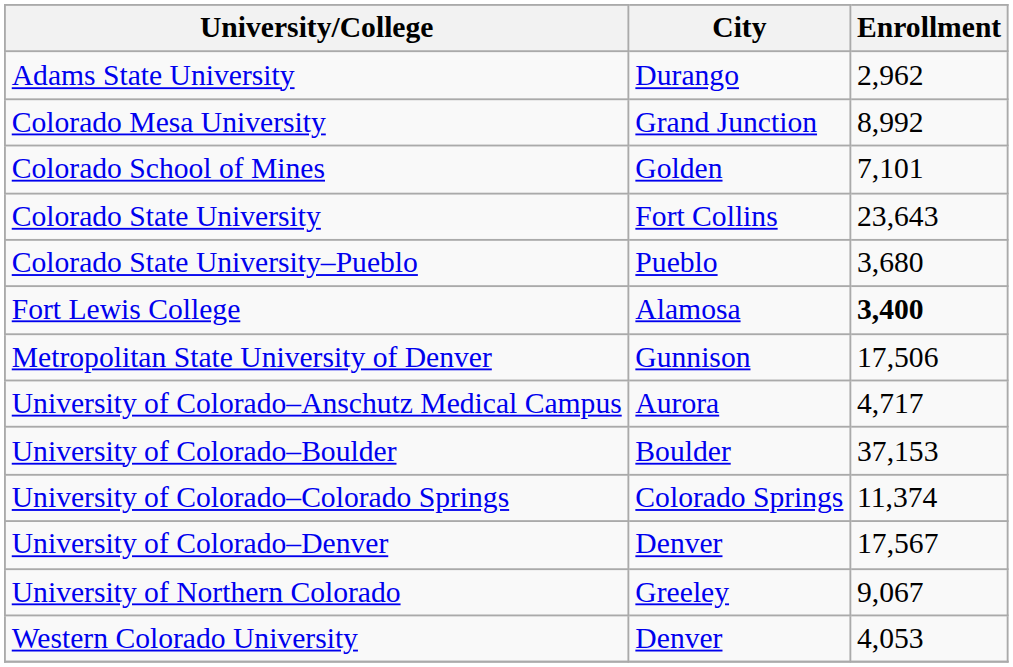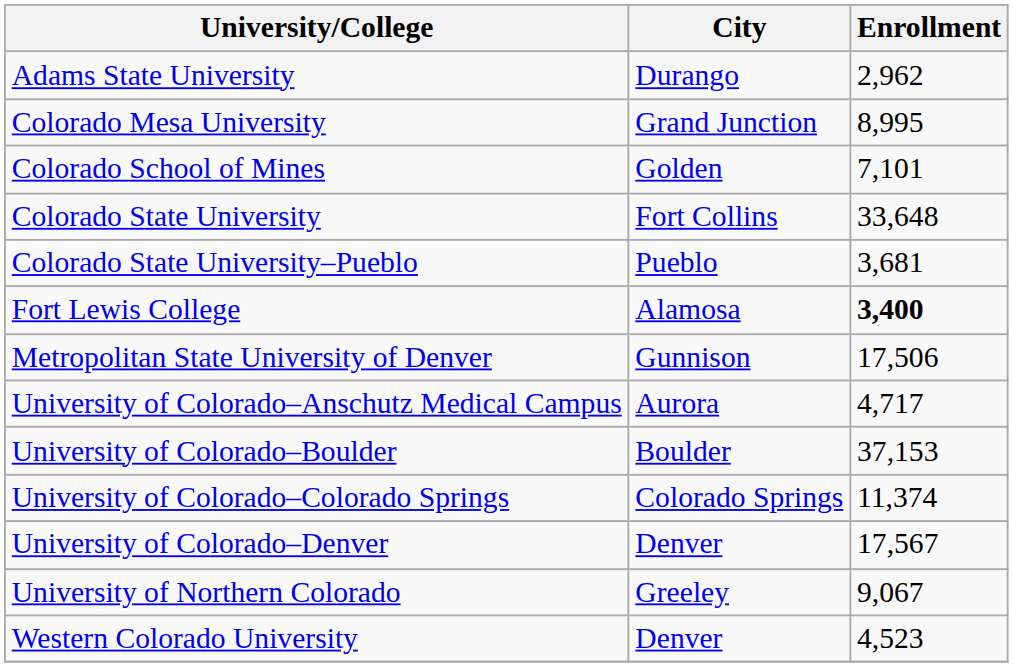 <table class="wikitable sortable">
 <tr>
 <th>University/College</th>
 <th>City</th>
 <th>Enrollment</th>
 </tr>
 <tr>
 <td><a href='#'>Adams State University</a></td>
 <td><a href='#'>Durango</a></td>
 <td>2,962</td>
 </tr>
 <tr>
 <td><a href='#'>Colorado Mesa University</a></td>
 <td><a href='#'>Grand Junction</a></td>
-<td>8,992</td>
+<td>8,995</td>
 </tr>
 <tr>
 <td><a href='#'>Colorado School of Mines</a></td>
 <td><a href='#'>Golden</a></td>
 <td>7,101</td>
 </tr>
 <tr>
 <td><a href='#'>Colorado State University</a></td>
 <td><a href='#'>Fort Collins</a></td>
-<td>23,643</td>
+<td>33,648</td>
 </tr>
 <tr>
 <td><a href='#'>Colorado State University–Pueblo</a></td>
 <td><a href='#'>Pueblo</a></td>
-<td>3,680</td>
+<td>3,681</td>
 </tr>
 <tr>
 <td><a href='#'>Fort Lewis College</a></td>
 <td><a href='#'>Alamosa</a></td>
 <td><strong>3,400</strong></td>
 </tr>
 <tr>
 <td><a href='#'>Metropolitan State University of Denver</a></td>
 <td><a href='#'>Gunnison</a></td>
 <td>17,506</td>
 </tr>
 <tr>
 <td><a href='#'>University of Colorado–Anschutz Medical Campus</a></td>
 <td><a href='#'>Aurora</a></td>
 <td>4,717</td>
 </tr>
 <tr>
 <td><a href='#'>University of Colorado–Boulder</a></td>
 <td><a href='#'>Boulder</a></td>
 <td>37,153</td>
 </tr>
 <tr>
 <td><a href='#'>University of Colorado–Colorado Springs</a></td>
 <td><a href='#'>Colorado Springs</a></td>
 <td>11,374</td>
 </tr>
 <tr>
 <td><a href='#'>University of Colorado–Denver</a></td>
 <td><a href='#'>Denver</a></td>
 <td>17,567</td>
 </tr>
 <tr>
 <td><a href='#'>University of Northern Colorado</a></td>
 <td><a href='#'>Greeley</a></td>
 <td>9,067</td>
 </tr>
 <tr>
 <td><a href='#'>Western Colorado University</a></td>
 <td><a href='#'>Denver</a></td>
-<td>4,053</td>
+<td>4,523</td>
 </tr>
 <tr>
 </tr>
 </table>
